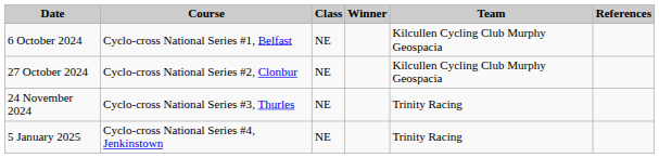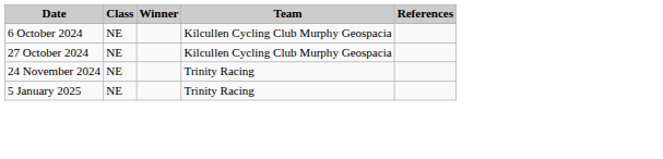 <table class="wikitable sortable alternance ">
 <tr>
 <th scope="col" style="background-color:#CCCCCC;">Date</th>
-<th scope="col" style="background-color:#CCCCCC;">Course</th>
 <th scope="col" style="background-color:#CCCCCC;">Class</th>
 <th scope="col" style="background-color:#CCCCCC;">Winner</th>
 <th scope="col" style="background-color:#CCCCCC;">Team</th>
 <th scope="col" style="background-color:#CCCCCC;">References</th>
 </tr>
 <tr>
 <td>6 October 2024</td>
-<td> Cyclo-cross National Series #1, <a href='#'>Belfast</a></td>
 <td>NE</td>
 <td></td>
 <td>Kilcullen Cycling Club Murphy Geospacia</td>
 <td></td>
 </tr>
 <tr>
 <td>27 October 2024</td>
-<td> Cyclo-cross National Series #2, <a href='#'>Clonbur</a></td>
 <td>NE</td>
 <td></td>
 <td>Kilcullen Cycling Club Murphy Geospacia</td>
 <td></td>
 </tr>
 <tr>
 <td>24 November 2024</td>
-<td> Cyclo-cross National Series #3, <a href='#'>Thurles</a></td>
 <td>NE</td>
 <td></td>
 <td>Trinity Racing</td>
 <td></td>
 </tr>
 <tr>
 <td>5 January 2025</td>
-<td> Cyclo-cross National Series #4, <a href='#'>Jenkinstown</a></td>
 <td>NE</td>
 <td></td>
 <td>Trinity Racing</td>
 <td></td>
 </tr>
 </table>
